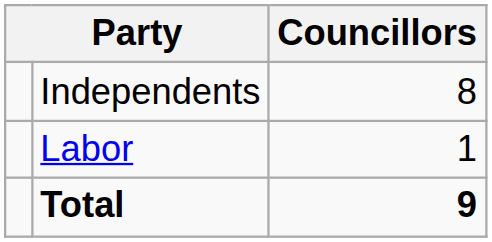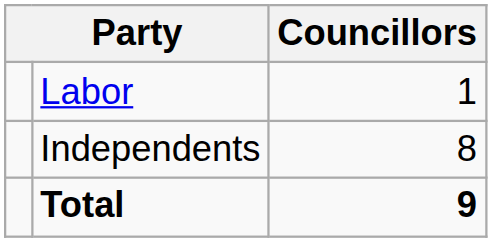 <table class="wikitable">
 <tr>
 <th colspan="2">Party</th>
 <th>Councillors</th>
 </tr>
 <tr>
 <td> </td>
-<td>Independents</td>
-<td align=right>8</td>
+<td><a href='#'>Labor</a></td>
+<td align=right>1</td>
 </tr>
 <tr>
 <td> </td>
-<td><a href='#'>Labor</a></td>
-<td align=right>1</td>
+<td>Independents</td>
+<td align=right>8</td>
 </tr>
 <tr>
 <td></td>
 <td><strong>Total</strong></td>
 <td align=right><strong>9</strong></td>
 </tr>
 </table>
